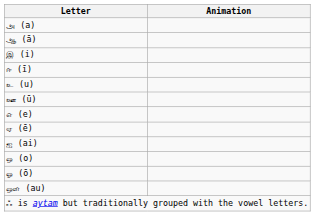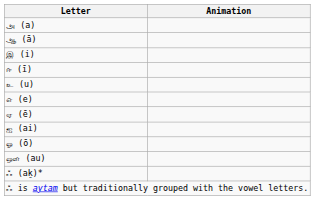 <table class="wikitable mw-collapsible mw-collapsed">
 <tr>
 <th>Letter</th>
 <th>Animation</th>
 </tr>
 <tr>
 <td><span>அ (a)</span></td>
 <td></td>
 </tr>
 <tr>
 <td><span>ஆ (ā)</span></td>
 <td></td>
 </tr>
 <tr>
 <td><span>இ (i)</span></td>
 <td></td>
 </tr>
 <tr>
 <td><span>ஈ (ī)</span></td>
 <td></td>
 </tr>
 <tr>
 <td><span>உ (u)</span></td>
 <td></td>
 </tr>
 <tr>
-<td><span>ஊ (ū)</span></td>
-<td></td>
-</tr>
-<tr>
 <td><span>எ (e)</span></td>
 <td></td>
 </tr>
 <tr>
 <td><span>ஏ (ē)</span></td>
 <td></td>
 </tr>
 <tr>
 <td><span>ஐ (ai)</span></td>
 <td></td>
 </tr>
 <tr>
-<td><span>ஒ (o)</span></td>
-<td></td>
-</tr>
-<tr>
 <td><span>ஓ (ō)</span></td>
 <td></td>
 </tr>
 <tr>
 <td><span>ஔ (au)</span></td>
 <td></td>
 </tr>
 <tr>
+<td><span>ஃ (aḵ)*</span></td>
+<td></td>
+</tr>
+<tr>
 <td colspan="2">ஃ is <em><a href='#'>aytam</a></em> but traditionally grouped with the vowel letters.</td>
 </tr>
 </table>
